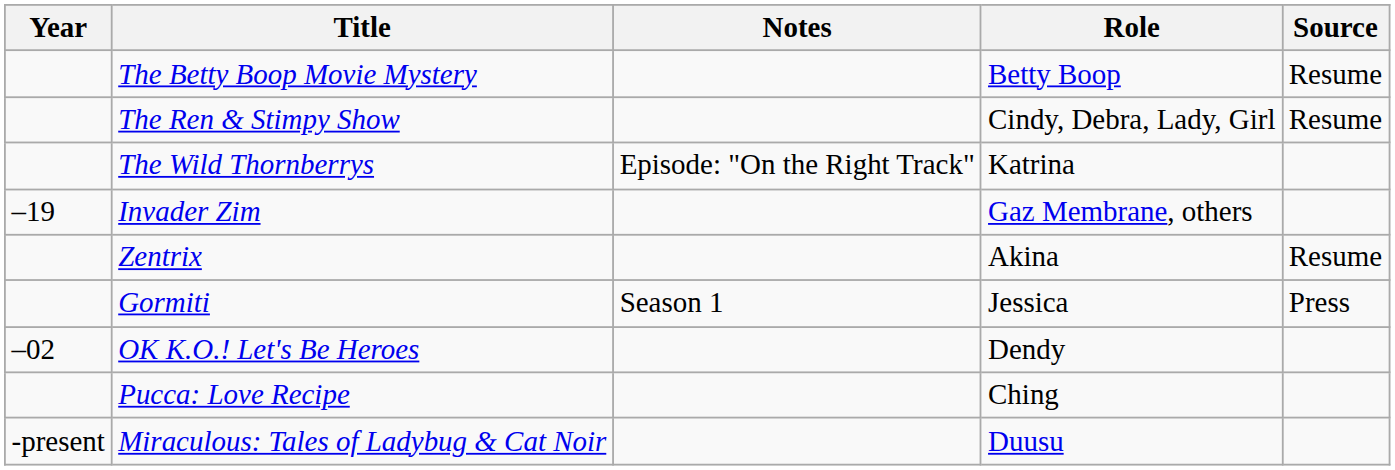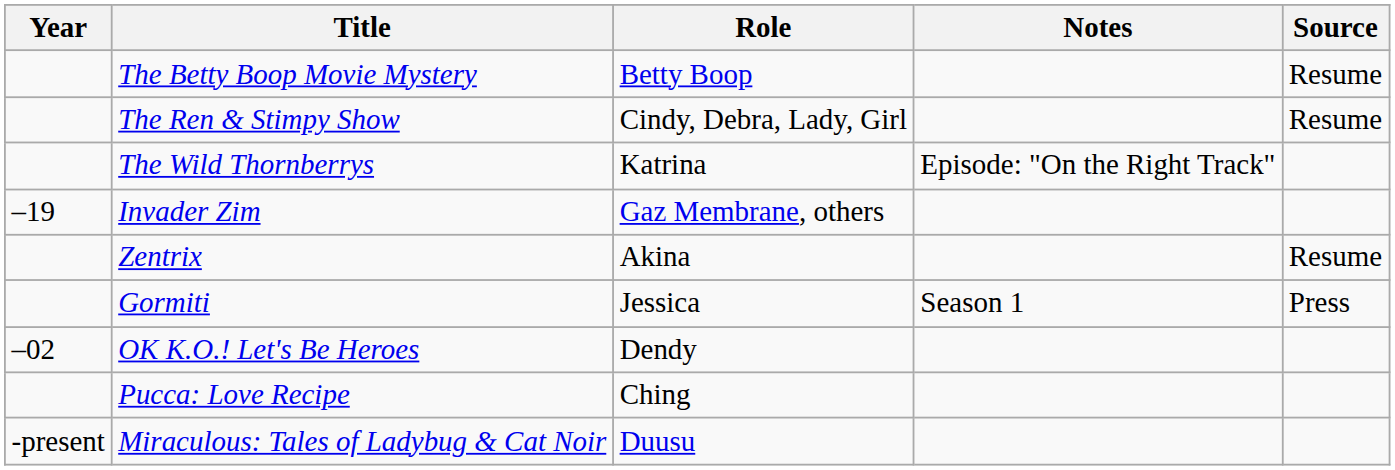 <table class="wikitable sortable plainrowheaders">
 <tr>
 <th>Year</th>
 <th>Title</th>
+<th>Role</th>
 <th class="unsortable">Notes</th>
-<th>Role</th>
 <th class="unsortable">Source</th>
 </tr>
 <tr>
 <td></td>
 <td><em><a href='#'>The Betty Boop Movie Mystery</a></em></td>
+<td><a href='#'>Betty Boop</a></td>
 <td></td>
-<td><a href='#'>Betty Boop</a></td>
 <td>Resume</td>
 </tr>
 <tr>
 <td></td>
 <td><em><a href='#'>The Ren & Stimpy Show</a></em></td>
+<td>Cindy, Debra, Lady, Girl</td>
 <td></td>
-<td>Cindy, Debra, Lady, Girl</td>
 <td>Resume</td>
 </tr>
 <tr>
 <td></td>
 <td><em><a href='#'>The Wild Thornberrys</a></em></td>
+<td>Katrina</td>
 <td>Episode: "On the Right Track"</td>
-<td>Katrina</td>
 <td></td>
 </tr>
 <tr>
 <td>–19</td>
 <td><em><a href='#'>Invader Zim</a></em></td>
+<td><a href='#'>Gaz Membrane</a>, others</td>
 <td></td>
-<td><a href='#'>Gaz Membrane</a>, others</td>
 <td></td>
 </tr>
 <tr>
 <td></td>
 <td><em><a href='#'>Zentrix</a></em></td>
+<td>Akina</td>
 <td></td>
-<td>Akina</td>
 <td>Resume</td>
 </tr>
 <tr>
 <td></td>
 <td><em><a href='#'>Gormiti</a></em></td>
+<td>Jessica</td>
 <td>Season 1</td>
-<td>Jessica</td>
 <td>Press</td>
 </tr>
 <tr>
 <td>–02</td>
 <td><em><a href='#'>OK K.O.! Let's Be Heroes</a></em></td>
+<td>Dendy</td>
 <td></td>
-<td>Dendy</td>
 <td></td>
 </tr>
 <tr>
 <td></td>
 <td><em><a href='#'>Pucca: Love Recipe</a></em></td>
+<td>Ching</td>
 <td></td>
-<td>Ching</td>
 <td></td>
 </tr>
 <tr>
 <td>-present</td>
 <td><em><a href='#'>Miraculous: Tales of Ladybug & Cat Noir</a></em></td>
+<td><a href='#'>Duusu</a></td>
 <td></td>
-<td><a href='#'>Duusu</a></td>
 <td></td>
 </tr>
 </table>
